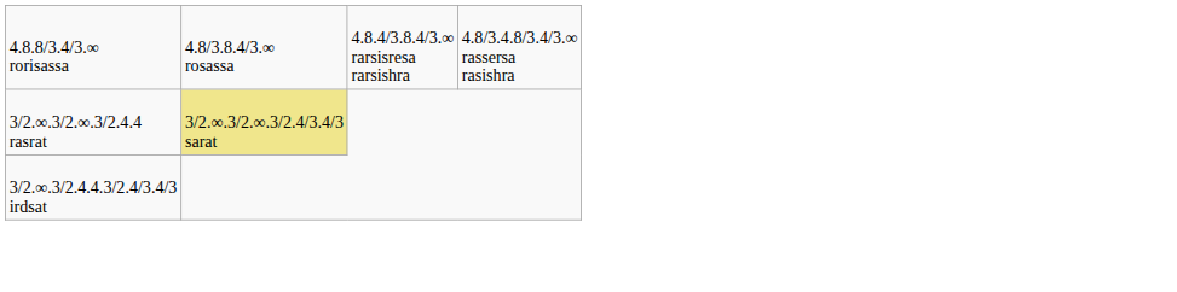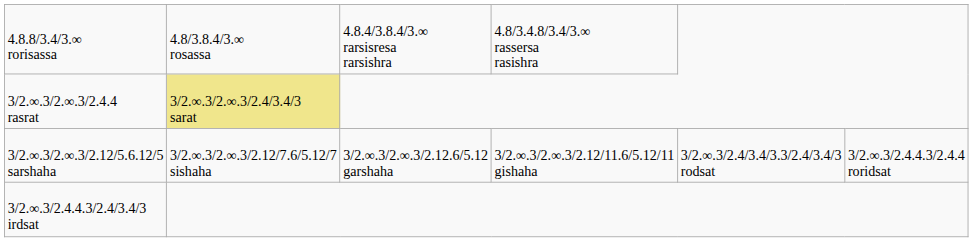 <table class=wikitable>
 <tr>
 <td><br>4.8.8/3.4/3.∞<br>rorisassa</td>
 <td><br>4.8/3.8.4/3.∞<br>rosassa</td>
 <td><br>4.8.4/3.8.4/3.∞<br>rarsisresa<br>rarsishra</td>
 <td><br>4.8/3.4.8/3.4/3.∞<br>rassersa<br>rasishra</td>
 </tr>
 <tr>
 <td><br>3/2.∞.3/2.∞.3/2.4.4<br>rasrat</td>
 <td style="background: khaki;"><br>3/2.∞.3/2.∞.3/2.4/3.4/3<br>sarat</td>
 </tr>
 <tr>
+<td><br>3/2.∞.3/2.∞.3/2.12/5.6.12/5<br>sarshaha</td>
+<td><br>3/2.∞.3/2.∞.3/2.12/7.6/5.12/7<br>sishaha</td>
+<td><br>3/2.∞.3/2.∞.3/2.12.6/5.12<br>garshaha</td>
+<td><br>3/2.∞.3/2.∞.3/2.12/11.6/5.12/11<br>gishaha</td>
+<td><br>3/2.∞.3/2.4/3.4/3.3/2.4/3.4/3<br>rodsat</td>
+<td><br>3/2.∞.3/2.4.4.3/2.4.4<br>roridsat</td>
+</tr>
+<tr>
 <td><br>3/2.∞.3/2.4.4.3/2.4/3.4/3<br>irdsat</td>
 </tr>
 </table>
